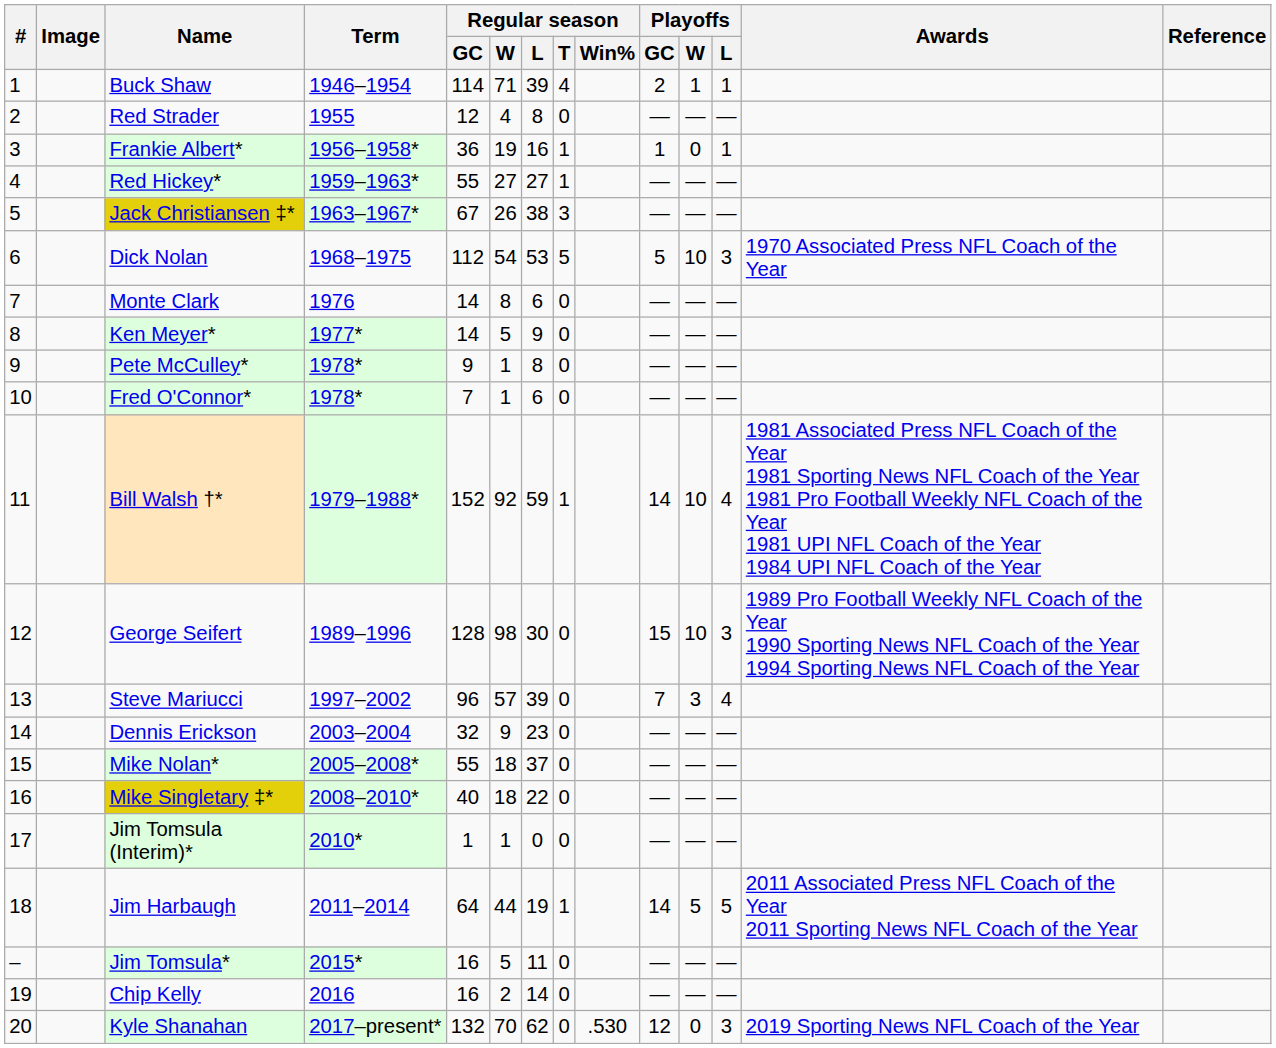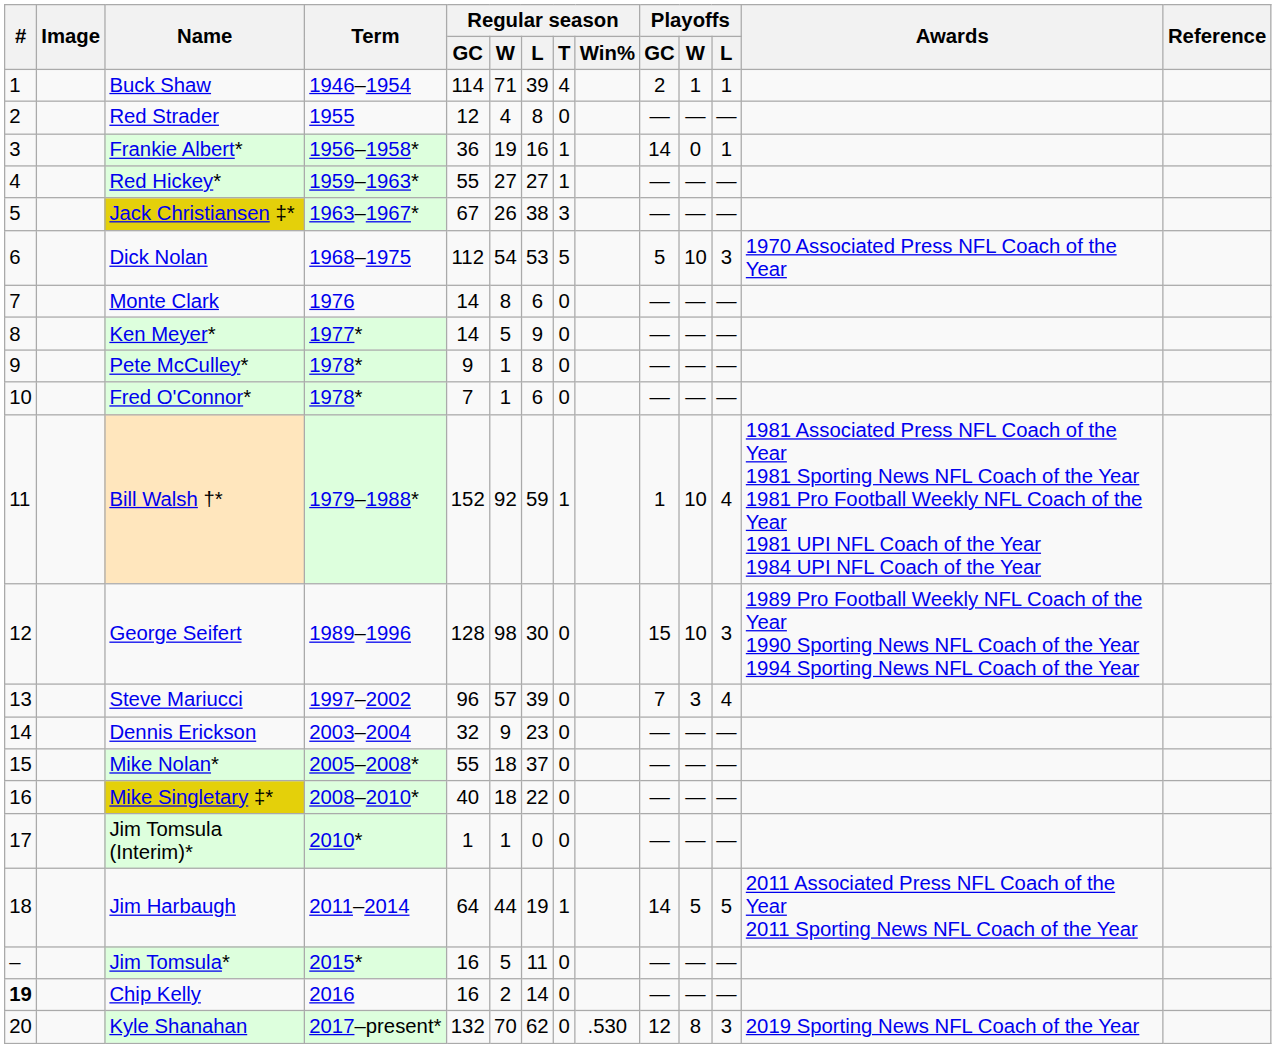 <table class="wikitable sortable">
 <tr>
 <th rowspan="2">#</th>
 <th rowspan="2">Image</th>
 <th rowspan="2" scope="col" width="150">Name</th>
 <th rowspan="2">Term</th>
 <th colspan="5">Regular season</th>
 <th colspan="3">Playoffs</th>
 <th rowspan="2" width="325">Awards</th>
 <th rowspan="2">Reference</th>
 </tr>
 <tr>
 <th>GC</th>
 <th>W</th>
 <th>L</th>
 <th>T</th>
 <th>Win%</th>
 <th>GC</th>
 <th>W</th>
 <th>L</th>
 </tr>
 <tr>
 <td>1</td>
 <td></td>
 <td><a href='#'>Buck Shaw</a></td>
 <td><a href='#'>1946</a>–<a href='#'>1954</a></td>
 <td align="center">114</td>
 <td align="center">71</td>
 <td align="center">39</td>
 <td align="center">4</td>
 <td align="center"></td>
 <td align="center">2</td>
 <td align="center">1</td>
 <td align="center">1</td>
 <td></td>
 <td align=center></td>
 </tr>
 <tr>
 <td>2</td>
 <td></td>
 <td><a href='#'>Red Strader</a></td>
 <td><a href='#'>1955</a></td>
 <td align="center">12</td>
 <td align="center">4</td>
 <td align="center">8</td>
 <td align="center">0</td>
 <td align="center"></td>
 <td align="center">—</td>
 <td align="center">—</td>
 <td align="center">—</td>
 <td></td>
 <td align=center></td>
 </tr>
 <tr>
 <td>3</td>
 <td></td>
 <td style="background-color:#ddffdd"><a href='#'>Frankie Albert</a>*</td>
 <td style="background-color:#ddffdd"><a href='#'>1956</a>–<a href='#'>1958</a>*</td>
 <td align="center">36</td>
 <td align="center">19</td>
 <td align="center">16</td>
 <td align="center">1</td>
 <td align="center"></td>
-<td align="center">1</td>
+<td align="center">14</td>
 <td align="center">0</td>
 <td align="center">1</td>
 <td></td>
 <td align=center></td>
 </tr>
 <tr>
 <td>4</td>
 <td></td>
 <td style="background-color:#ddffdd"><a href='#'>Red Hickey</a>*</td>
 <td style="background-color:#ddffdd"><a href='#'>1959</a>–<a href='#'>1963</a>*</td>
 <td align="center">55</td>
 <td align="center">27</td>
 <td align="center">27</td>
 <td align="center">1</td>
 <td align="center"></td>
 <td align="center">—</td>
 <td align="center">—</td>
 <td align="center">—</td>
 <td></td>
 <td align=center></td>
 </tr>
 <tr>
 <td>5</td>
 <td></td>
 <td style="background-color:#E4D00A"><a href='#'>Jack Christiansen</a> ‡*</td>
 <td style="background-color:#ddffdd"><a href='#'>1963</a>–<a href='#'>1967</a>*</td>
 <td align="center">67</td>
 <td align="center">26</td>
 <td align="center">38</td>
 <td align="center">3</td>
 <td align="center"></td>
 <td align="center">—</td>
 <td align="center">—</td>
 <td align="center">—</td>
 <td></td>
 <td align=center></td>
 </tr>
 <tr>
 <td>6</td>
 <td></td>
 <td><a href='#'>Dick Nolan</a></td>
 <td><a href='#'>1968</a>–<a href='#'>1975</a></td>
 <td align="center">112</td>
 <td align="center">54</td>
 <td align="center">53</td>
 <td align="center">5</td>
 <td align="center"></td>
 <td align="center">5</td>
 <td align="center">10</td>
 <td align="center">3</td>
 <td><a href='#'>1970 Associated Press NFL Coach of the Year</a></td>
 <td align=center></td>
 </tr>
 <tr>
 <td>7</td>
 <td></td>
 <td><a href='#'>Monte Clark</a></td>
 <td><a href='#'>1976</a></td>
 <td align="center">14</td>
 <td align="center">8</td>
 <td align="center">6</td>
 <td align="center">0</td>
 <td align="center"></td>
 <td align="center">—</td>
 <td align="center">—</td>
 <td align="center">—</td>
 <td></td>
 <td align=center></td>
 </tr>
 <tr>
 <td>8</td>
 <td></td>
 <td style="background-color:#ddffdd"><a href='#'>Ken Meyer</a>*</td>
 <td style="background-color:#ddffdd"><a href='#'>1977</a>*</td>
 <td align="center">14</td>
 <td align="center">5</td>
 <td align="center">9</td>
 <td align="center">0</td>
 <td align="center"></td>
 <td align="center">—</td>
 <td align="center">—</td>
 <td align="center">—</td>
 <td></td>
 <td align=center></td>
 </tr>
 <tr>
 <td>9</td>
 <td></td>
 <td style="background-color:#ddffdd"><a href='#'>Pete McCulley</a>*</td>
 <td style="background-color:#ddffdd"><a href='#'>1978</a>*</td>
 <td align="center">9</td>
 <td align="center">1</td>
 <td align="center">8</td>
 <td align="center">0</td>
 <td align="center"></td>
 <td align="center">—</td>
 <td align="center">—</td>
 <td align="center">—</td>
 <td></td>
 <td align=center></td>
 </tr>
 <tr>
 <td>10</td>
 <td></td>
 <td style="background-color:#ddffdd"><a href='#'>Fred O'Connor</a>*</td>
 <td style="background-color:#ddffdd"><a href='#'>1978</a>*</td>
 <td align="center">7</td>
 <td align="center">1</td>
 <td align="center">6</td>
 <td align="center">0</td>
 <td align="center"></td>
 <td align="center">—</td>
 <td align="center">—</td>
 <td align="center">—</td>
 <td></td>
 <td align=center></td>
 </tr>
 <tr>
 <td>11</td>
 <td></td>
 <td style="background-color:#FFE6BD"><a href='#'>Bill Walsh</a> †*</td>
 <td style="background-color:#ddffdd"><a href='#'>1979</a>–<a href='#'>1988</a>*</td>
 <td align="center">152</td>
 <td align="center">92</td>
 <td align="center">59</td>
 <td align="center">1</td>
 <td align="center"></td>
-<td align="center">14</td>
+<td align="center">1</td>
 <td align="center">10</td>
 <td align="center">4</td>
 <td><a href='#'>1981 Associated Press NFL Coach of the Year</a><br><a href='#'>1981 Sporting News NFL Coach of the Year</a><br><a href='#'>1981 Pro Football Weekly NFL Coach of the Year</a><br><a href='#'>1981 UPI NFL Coach of the Year</a><br><a href='#'>1984 UPI NFL Coach of the Year</a></td>
 <td align=center></td>
 </tr>
 <tr>
 <td>12</td>
 <td></td>
 <td><a href='#'>George Seifert</a></td>
 <td><a href='#'>1989</a>–<a href='#'>1996</a></td>
 <td align="center">128</td>
 <td align="center">98</td>
 <td align="center">30</td>
 <td align="center">0</td>
 <td align="center"></td>
 <td align="center">15</td>
 <td align="center">10</td>
 <td align="center">3</td>
 <td><a href='#'>1989 Pro Football Weekly NFL Coach of the Year</a><br><a href='#'>1990 Sporting News NFL Coach of the Year</a><br><a href='#'>1994 Sporting News NFL Coach of the Year</a></td>
 <td align=center></td>
 </tr>
 <tr>
 <td>13</td>
 <td></td>
 <td><a href='#'>Steve Mariucci</a></td>
 <td><a href='#'>1997</a>–<a href='#'>2002</a></td>
 <td align="center">96</td>
 <td align="center">57</td>
 <td align="center">39</td>
 <td align="center">0</td>
 <td align="center"></td>
 <td align="center">7</td>
 <td align="center">3</td>
 <td align="center">4</td>
 <td></td>
 <td align=center></td>
 </tr>
 <tr>
 <td>14</td>
 <td></td>
 <td><a href='#'>Dennis Erickson</a></td>
 <td><a href='#'>2003</a>–<a href='#'>2004</a></td>
 <td align="center">32</td>
 <td align="center">9</td>
 <td align="center">23</td>
 <td align="center">0</td>
 <td align="center"></td>
 <td align="center">—</td>
 <td align="center">—</td>
 <td align="center">—</td>
 <td></td>
 <td align=center></td>
 </tr>
 <tr>
 <td>15</td>
 <td></td>
 <td style="background-color:#ddffdd"><a href='#'>Mike Nolan</a>*</td>
 <td style="background-color:#ddffdd"><a href='#'>2005</a>–<a href='#'>2008</a>*</td>
 <td align="center">55</td>
 <td align="center">18</td>
 <td align="center">37</td>
 <td align="center">0</td>
 <td align="center"></td>
 <td align="center">—</td>
 <td align="center">—</td>
 <td align="center">—</td>
 <td></td>
 <td align=center></td>
 </tr>
 <tr>
 <td>16</td>
 <td></td>
 <td style="background-color:#E4D00A"><a href='#'>Mike Singletary</a> ‡*</td>
 <td style="background-color:#ddffdd"><a href='#'>2008</a>–<a href='#'>2010</a>*</td>
 <td align="center">40</td>
 <td align="center">18</td>
 <td align="center">22</td>
 <td align="center">0</td>
 <td align="center"></td>
 <td align="center">—</td>
 <td align="center">—</td>
 <td align="center">—</td>
 <td></td>
 <td align=center></td>
 </tr>
 <tr>
 <td>17</td>
 <td></td>
 <td style="background-color:#ddffdd">Jim Tomsula (Interim)*</td>
 <td style="background-color:#ddffdd"><a href='#'>2010</a>* </td>
 <td align="center">1</td>
 <td align="center">1</td>
 <td align="center">0</td>
 <td align="center">0</td>
 <td align="center"></td>
 <td align="center">—</td>
 <td align="center">—</td>
 <td align="center">—</td>
 <td></td>
 <td align=center></td>
 </tr>
 <tr>
 <td>18</td>
 <td></td>
 <td><a href='#'>Jim Harbaugh</a></td>
 <td><a href='#'>2011</a>–<a href='#'>2014</a></td>
 <td align="center">64</td>
 <td align="center">44</td>
 <td align="center">19</td>
 <td align="center">1</td>
 <td align="center"></td>
 <td align="center">14</td>
 <td align="center">5</td>
 <td align="center">5</td>
 <td><a href='#'>2011 Associated Press NFL Coach of the Year</a><br><a href='#'>2011 Sporting News NFL Coach of the Year</a><br></td>
 <td align=center></td>
 </tr>
 <tr>
 <td>–</td>
 <td></td>
 <td style="background-color:#ddffdd"><a href='#'>Jim Tomsula</a>*</td>
 <td style="background-color:#ddffdd"><a href='#'>2015</a>*</td>
 <td align="center">16</td>
 <td align="center">5</td>
 <td align="center">11</td>
 <td align="center">0</td>
 <td align="center"></td>
 <td align="center">—</td>
 <td align="center">—</td>
 <td align="center">—</td>
 <td></td>
 <td align=center></td>
 </tr>
 <tr>
-<td>19</td>
+<td><strong>19</strong></td>
 <td></td>
 <td><a href='#'>Chip Kelly</a></td>
 <td><a href='#'>2016</a></td>
 <td align="center">16</td>
 <td align="center">2</td>
 <td align="center">14</td>
 <td align="center">0</td>
 <td align="center"></td>
 <td align="center">—</td>
 <td align="center">—</td>
 <td align="center">—</td>
 <td></td>
 <td align="center"></td>
 </tr>
 <tr>
 <td>20</td>
 <td></td>
 <td style="background-color:#ddffdd"><a href='#'>Kyle Shanahan</a></td>
 <td style="background-color:#ddffdd"><a href='#'>2017</a>–present*</td>
 <td align="center">132</td>
 <td align="center">70</td>
 <td align="center">62</td>
 <td align="center">0</td>
 <td align="center">.530</td>
 <td align="center">12</td>
-<td align="center">0</td>
+<td align="center">8</td>
 <td align="center">3</td>
 <td><a href='#'>2019 Sporting News NFL Coach of the Year</a></td>
 <td align="center"></td>
 </tr>
 </table>
